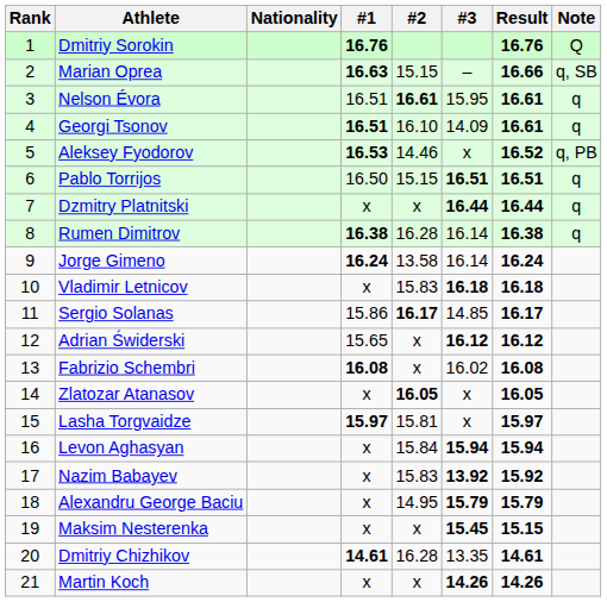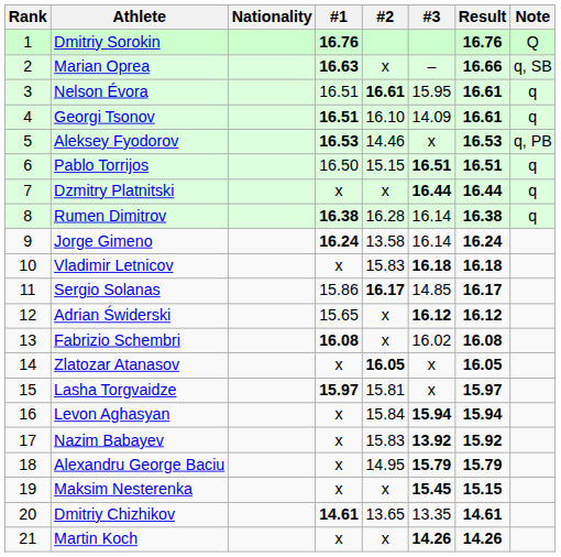 <table class="wikitable sortable" style="text-align:center">
 <tr>
 <th>Rank</th>
 <th>Athlete</th>
 <th>Nationality</th>
 <th>#1</th>
 <th>#2</th>
 <th>#3</th>
 <th>Result</th>
 <th>Note</th>
 </tr>
 <tr bgcolor=ccffcc>
 <td>1</td>
 <td align=left><a href='#'>Dmitriy Sorokin</a></td>
 <td align=left></td>
 <td><strong>16.76</strong></td>
 <td></td>
 <td></td>
 <td><strong>16.76</strong></td>
 <td>Q</td>
 </tr>
 <tr bgcolor=ddffdd>
 <td>2</td>
 <td align=left><a href='#'>Marian Oprea</a></td>
 <td align=left></td>
 <td><strong>16.63</strong></td>
-<td>15.15</td>
+<td>x</td>
 <td>–</td>
 <td><strong>16.66</strong></td>
 <td>q, SB</td>
 </tr>
 <tr bgcolor=ddffdd>
 <td>3</td>
 <td align=left><a href='#'>Nelson Évora</a></td>
 <td align=left></td>
 <td>16.51</td>
 <td><strong>16.61</strong></td>
 <td>15.95</td>
 <td><strong>16.61</strong></td>
 <td>q</td>
 </tr>
 <tr bgcolor=ddffdd>
 <td>4</td>
 <td align=left><a href='#'>Georgi Tsonov</a></td>
 <td align=left></td>
 <td><strong>16.51</strong></td>
 <td>16.10</td>
 <td>14.09</td>
 <td><strong>16.61</strong></td>
 <td>q</td>
 </tr>
 <tr bgcolor=ddffdd>
 <td>5</td>
 <td align=left><a href='#'>Aleksey Fyodorov</a></td>
 <td align=left></td>
 <td><strong>16.53</strong></td>
 <td>14.46</td>
 <td>x</td>
-<td><strong>16.52</strong></td>
+<td><strong>16.53</strong></td>
 <td>q, PB</td>
 </tr>
 <tr bgcolor=ddffdd>
 <td>6</td>
 <td align=left><a href='#'>Pablo Torrijos</a></td>
 <td align=left></td>
 <td>16.50</td>
 <td>15.15</td>
 <td><strong>16.51</strong></td>
 <td><strong>16.51</strong></td>
 <td>q</td>
 </tr>
 <tr bgcolor=ddffdd>
 <td>7</td>
 <td align=left><a href='#'>Dzmitry Platnitski</a></td>
 <td align=left></td>
 <td>x</td>
 <td>x</td>
 <td><strong>16.44</strong></td>
 <td><strong>16.44</strong></td>
 <td>q</td>
 </tr>
 <tr bgcolor=ddffdd>
 <td>8</td>
 <td align=left><a href='#'>Rumen Dimitrov</a></td>
 <td align=left></td>
 <td><strong>16.38</strong></td>
 <td>16.28</td>
 <td>16.14</td>
 <td><strong>16.38</strong></td>
 <td>q</td>
 </tr>
 <tr>
 <td>9</td>
 <td align=left><a href='#'>Jorge Gimeno</a></td>
 <td align=left></td>
 <td><strong>16.24</strong></td>
 <td>13.58</td>
 <td>16.14</td>
 <td><strong>16.24</strong></td>
 <td></td>
 </tr>
 <tr>
 <td>10</td>
 <td align=left><a href='#'>Vladimir Letnicov</a></td>
 <td align=left></td>
 <td>x</td>
 <td>15.83</td>
 <td><strong>16.18</strong></td>
 <td><strong>16.18</strong></td>
 <td></td>
 </tr>
 <tr>
 <td>11</td>
 <td align=left><a href='#'>Sergio Solanas</a></td>
 <td align=left></td>
 <td>15.86</td>
 <td><strong>16.17</strong></td>
 <td>14.85</td>
 <td><strong>16.17</strong></td>
 <td></td>
 </tr>
 <tr>
 <td>12</td>
 <td align=left><a href='#'>Adrian Świderski</a></td>
 <td align=left></td>
 <td>15.65</td>
 <td>x</td>
 <td><strong>16.12</strong></td>
 <td><strong>16.12</strong></td>
 <td></td>
 </tr>
 <tr>
 <td>13</td>
 <td align=left><a href='#'>Fabrizio Schembri</a></td>
 <td align=left></td>
 <td><strong>16.08</strong></td>
 <td>x</td>
 <td>16.02</td>
 <td><strong>16.08</strong></td>
 <td></td>
 </tr>
 <tr>
 <td>14</td>
 <td align=left><a href='#'>Zlatozar Atanasov</a></td>
 <td align=left></td>
 <td>x</td>
 <td><strong>16.05</strong></td>
 <td>x</td>
 <td><strong>16.05</strong></td>
 <td></td>
 </tr>
 <tr>
 <td>15</td>
 <td align=left><a href='#'>Lasha Torgvaidze</a></td>
 <td align=left></td>
 <td><strong>15.97</strong></td>
 <td>15.81</td>
 <td>x</td>
 <td><strong>15.97</strong></td>
 <td></td>
 </tr>
 <tr>
 <td>16</td>
 <td align=left><a href='#'>Levon Aghasyan</a></td>
 <td align=left></td>
 <td>x</td>
 <td>15.84</td>
 <td><strong>15.94</strong></td>
 <td><strong>15.94</strong></td>
 <td></td>
 </tr>
 <tr>
 <td>17</td>
 <td align=left><a href='#'>Nazim Babayev</a></td>
 <td align=left></td>
 <td>x</td>
 <td>15.83</td>
 <td><strong>13.92</strong></td>
 <td><strong>15.92</strong></td>
 <td></td>
 </tr>
 <tr>
 <td>18</td>
 <td align=left><a href='#'>Alexandru George Baciu</a></td>
 <td align=left></td>
 <td>x</td>
 <td>14.95</td>
 <td><strong>15.79</strong></td>
 <td><strong>15.79</strong></td>
 <td></td>
 </tr>
 <tr>
 <td>19</td>
 <td align=left><a href='#'>Maksim Nesterenka</a></td>
 <td align=left></td>
 <td>x</td>
 <td>x</td>
 <td><strong>15.45</strong></td>
 <td><strong>15.15</strong></td>
 <td></td>
 </tr>
 <tr>
 <td>20</td>
 <td align=left><a href='#'>Dmitriy Chizhikov</a></td>
 <td align=left></td>
 <td><strong>14.61</strong></td>
-<td>16.28</td>
+<td>13.65</td>
 <td>13.35</td>
 <td><strong>14.61</strong></td>
 <td></td>
 </tr>
 <tr>
 <td>21</td>
 <td align=left><a href='#'>Martin Koch</a></td>
 <td align=left></td>
 <td>x</td>
 <td>x</td>
 <td><strong>14.26</strong></td>
 <td><strong>14.26</strong></td>
 <td></td>
 </tr>
 </table>
